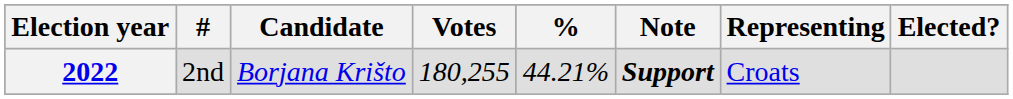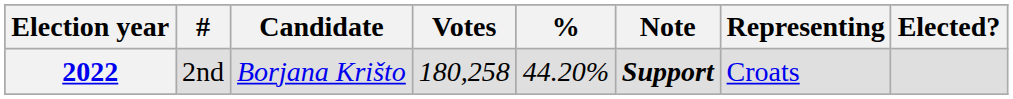 <table class="wikitable">
 <tr>
 <th>Election year</th>
 <th>#</th>
 <th>Candidate</th>
 <th>Votes</th>
 <th>%</th>
 <th>Note</th>
 <th>Representing</th>
 <th>Elected?</th>
 </tr>
 <tr style="background:#dfdfdf;">
 <th><a href='#'>2022</a></th>
 <td>2nd</td>
 <td><em><a href='#'>Borjana Krišto</a></em></td>
-<td><em>180,255</em></td>
-<td><em>44.21%</em></td>
+<td><em>180,258</em></td>
+<td><em>44.20%</em></td>
 <td><strong><em>Support</em></strong></td>
 <td><a href='#'>Croats</a></td>
 <td></td>
 </tr>
 </table>
